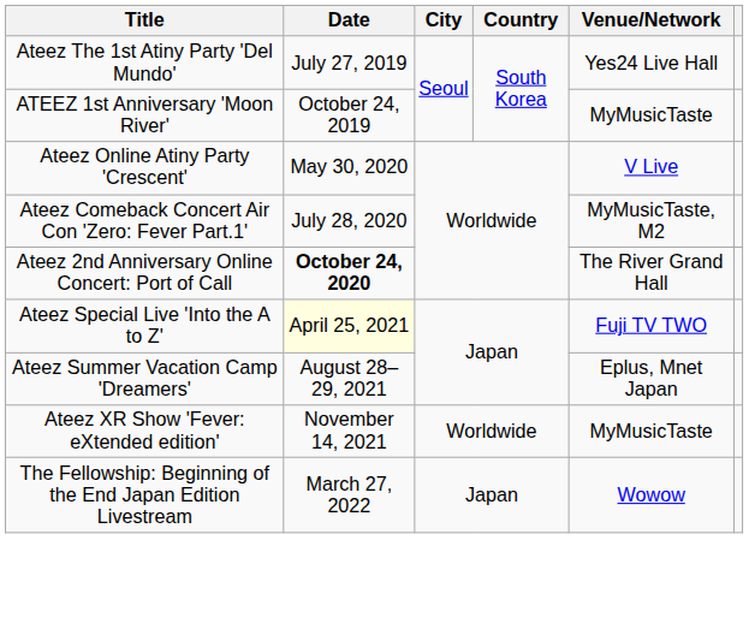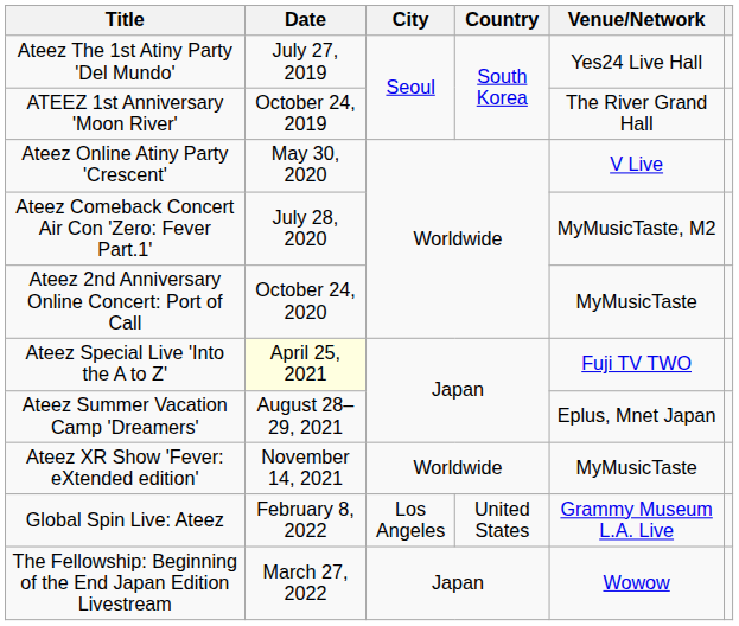 <table class="wikitable" style="text-align:center">
 <tr>
 <th>Title</th>
 <th>Date</th>
 <th>City</th>
 <th>Country</th>
 <th>Venue/Network</th>
 <th></th>
 </tr>
 <tr>
 <td>Ateez The 1st Atiny Party 'Del Mundo'</td>
 <td>July 27, 2019</td>
 <td rowspan="2"><a href='#'>Seoul</a></td>
 <td rowspan="2"><a href='#'>South Korea</a></td>
 <td>Yes24 Live Hall</td>
 <td></td>
 </tr>
 <tr>
 <td>ATEEZ 1st Anniversary 'Moon River'</td>
 <td>October 24, 2019</td>
-<td>MyMusicTaste</td>
+<td>The River Grand Hall</td>
 <td></td>
 </tr>
 <tr>
 <td>Ateez Online Atiny Party 'Crescent'</td>
 <td>May 30, 2020</td>
 <td colspan="2" rowspan="3">Worldwide</td>
 <td><a href='#'>V Live</a></td>
 <td></td>
 </tr>
 <tr>
 <td>Ateez Comeback Concert Air Con 'Zero: Fever Part.1'</td>
 <td>July 28, 2020</td>
 <td>MyMusicTaste, M2</td>
 <td></td>
 </tr>
 <tr>
 <td>Ateez 2nd Anniversary Online Concert: Port of Call</td>
-<td><strong>October 24, 2020</strong></td>
-<td>The River Grand Hall</td>
+<td>October 24, 2020</td>
+<td>MyMusicTaste</td>
 <td></td>
 </tr>
 <tr>
 <td>Ateez Special Live 'Into the A to Z'</td>
 <td style="background: lightyellow;">April 25, 2021</td>
 <td colspan="2" rowspan="2">Japan</td>
 <td><a href='#'>Fuji TV TWO</a></td>
 <td></td>
 </tr>
 <tr>
 <td>Ateez Summer Vacation Camp 'Dreamers'</td>
 <td>August 28–29, 2021</td>
 <td>Eplus, Mnet Japan</td>
 <td></td>
 </tr>
 <tr>
 <td>Ateez XR Show 'Fever: eXtended edition'</td>
 <td>November 14, 2021</td>
 <td colspan="2">Worldwide</td>
 <td>MyMusicTaste</td>
 <td></td>
 </tr>
 <tr>
+<td>Global Spin Live: Ateez</td>
+<td>February 8, 2022</td>
+<td>Los Angeles</td>
+<td>United States</td>
+<td><a href='#'>Grammy Museum L.A. Live</a></td>
+<td></td>
+</tr>
+<tr>
 <td>The Fellowship: Beginning of the End Japan Edition Livestream</td>
 <td>March 27, 2022</td>
 <td colspan="2">Japan</td>
 <td><a href='#'>Wowow</a></td>
 <td></td>
 </tr>
 </table>
